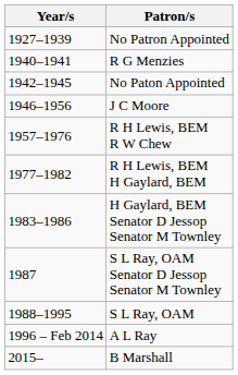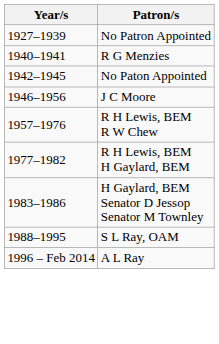 <table class="wikitable">
 <tr>
 <th>Year/s</th>
 <th>Patron/s</th>
 </tr>
 <tr>
 <td>1927–1939</td>
 <td>No Patron Appointed</td>
 </tr>
 <tr>
 <td>1940–1941</td>
 <td>R G Menzies</td>
 </tr>
 <tr>
 <td>1942–1945</td>
 <td>No Paton Appointed</td>
 </tr>
 <tr>
 <td>1946–1956</td>
 <td>J C Moore</td>
 </tr>
 <tr>
 <td>1957–1976</td>
 <td>R H Lewis, BEM<br>R W Chew</td>
 </tr>
 <tr>
 <td>1977–1982</td>
 <td>R H Lewis, BEM<br>H Gaylard, BEM</td>
 </tr>
 <tr>
 <td>1983–1986</td>
 <td>H Gaylard, BEM<br>Senator D Jessop<br>Senator M Townley</td>
 </tr>
 <tr>
-<td>1987</td>
-<td>S L Ray, OAM<br>Senator D Jessop<br>Senator M Townley</td>
-</tr>
-<tr>
 <td>1988–1995</td>
 <td>S L Ray, OAM</td>
 </tr>
 <tr>
 <td>1996 – Feb 2014</td>
 <td>A L Ray</td>
 </tr>
-<tr>
-<td>2015–</td>
-<td>B Marshall</td>
-</tr>
 </table>
